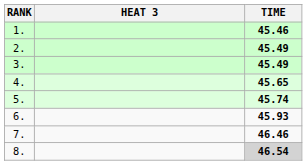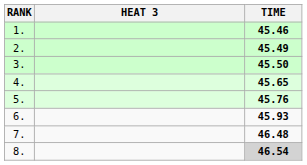 <table class="wikitable" style="border-collapse: collapse; font-size: 90%;">
 <tr>
 <th>RANK</th>
 <th style="width: 20em">HEAT 3</th>
 <th style="width: 5em">TIME</th>
 </tr>
 <tr style="background:#ccffcc;">
 <td align="center">1.</td>
 <td></td>
 <td align="center"><strong>45.46</strong></td>
 </tr>
 <tr style="background:#ccffcc;">
 <td align="center">2.</td>
 <td></td>
 <td align="center"><strong>45.49</strong></td>
 </tr>
 <tr style="background:#ccffcc;">
 <td align="center">3.</td>
 <td></td>
-<td align="center"><strong>45.49</strong></td>
+<td align="center"><strong>45.50</strong></td>
 </tr>
 <tr style="background:#ddffdd;">
 <td align="center">4.</td>
 <td></td>
 <td align="center"><strong>45.65</strong></td>
 </tr>
 <tr style="background:#ddffdd;">
 <td align="center">5.</td>
 <td></td>
-<td align="center"><strong>45.74</strong></td>
+<td align="center"><strong>45.76</strong></td>
 </tr>
 <tr>
 <td align="center">6.</td>
 <td></td>
 <td align="center"><strong>45.93</strong></td>
 </tr>
 <tr>
 <td align="center">7.</td>
 <td></td>
-<td align="center"><strong>46.46</strong></td>
+<td align="center"><strong>46.48</strong></td>
 </tr>
 <tr>
 <td align="center">8.</td>
 <td></td>
 <td align="center" style="background: lightgrey;"><strong>46.54</strong></td>
 </tr>
 </table>
